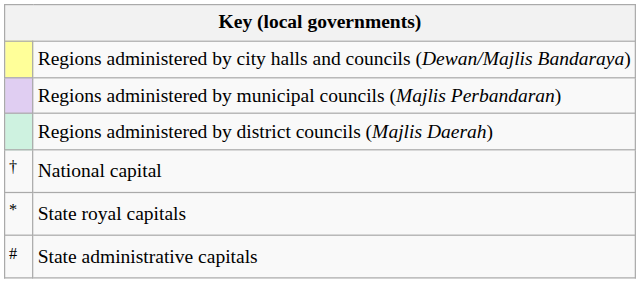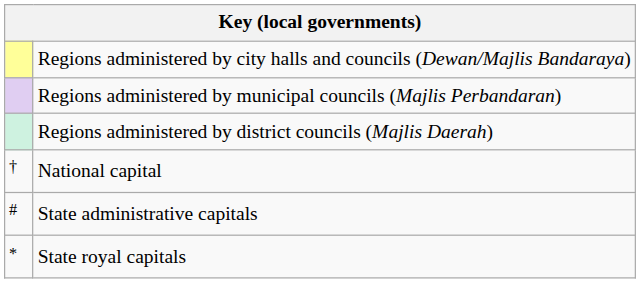 <table class="wikitable" style="line-height:1.4em; ">
 <tr>
 <th colspan="2">Key (local governments)</th>
 </tr>
 <tr>
 <td style="background:#ffff99; width:1em"></td>
 <td>Regions administered by city halls and councils (<em>Dewan/Majlis Bandaraya</em>)</td>
 </tr>
 <tr>
 <td style="background:#E0CEF2"></td>
 <td>Regions administered by municipal councils (<em>Majlis Perbandaran</em>)</td>
 </tr>
 <tr>
 <td style="background:#CEF2E0"></td>
 <td>Regions administered by district councils (<em>Majlis Daerah</em>)</td>
 </tr>
 <tr>
 <td><sup>†</sup></td>
 <td>National capital</td>
 </tr>
 <tr>
+<td><sup>#</sup></td>
+<td>State administrative capitals</td>
+</tr>
+<tr>
 <td><sup>*</sup></td>
 <td>State royal capitals</td>
 </tr>
-<tr>
-<td><sup>#</sup></td>
-<td>State administrative capitals</td>
-</tr>
 </table>
